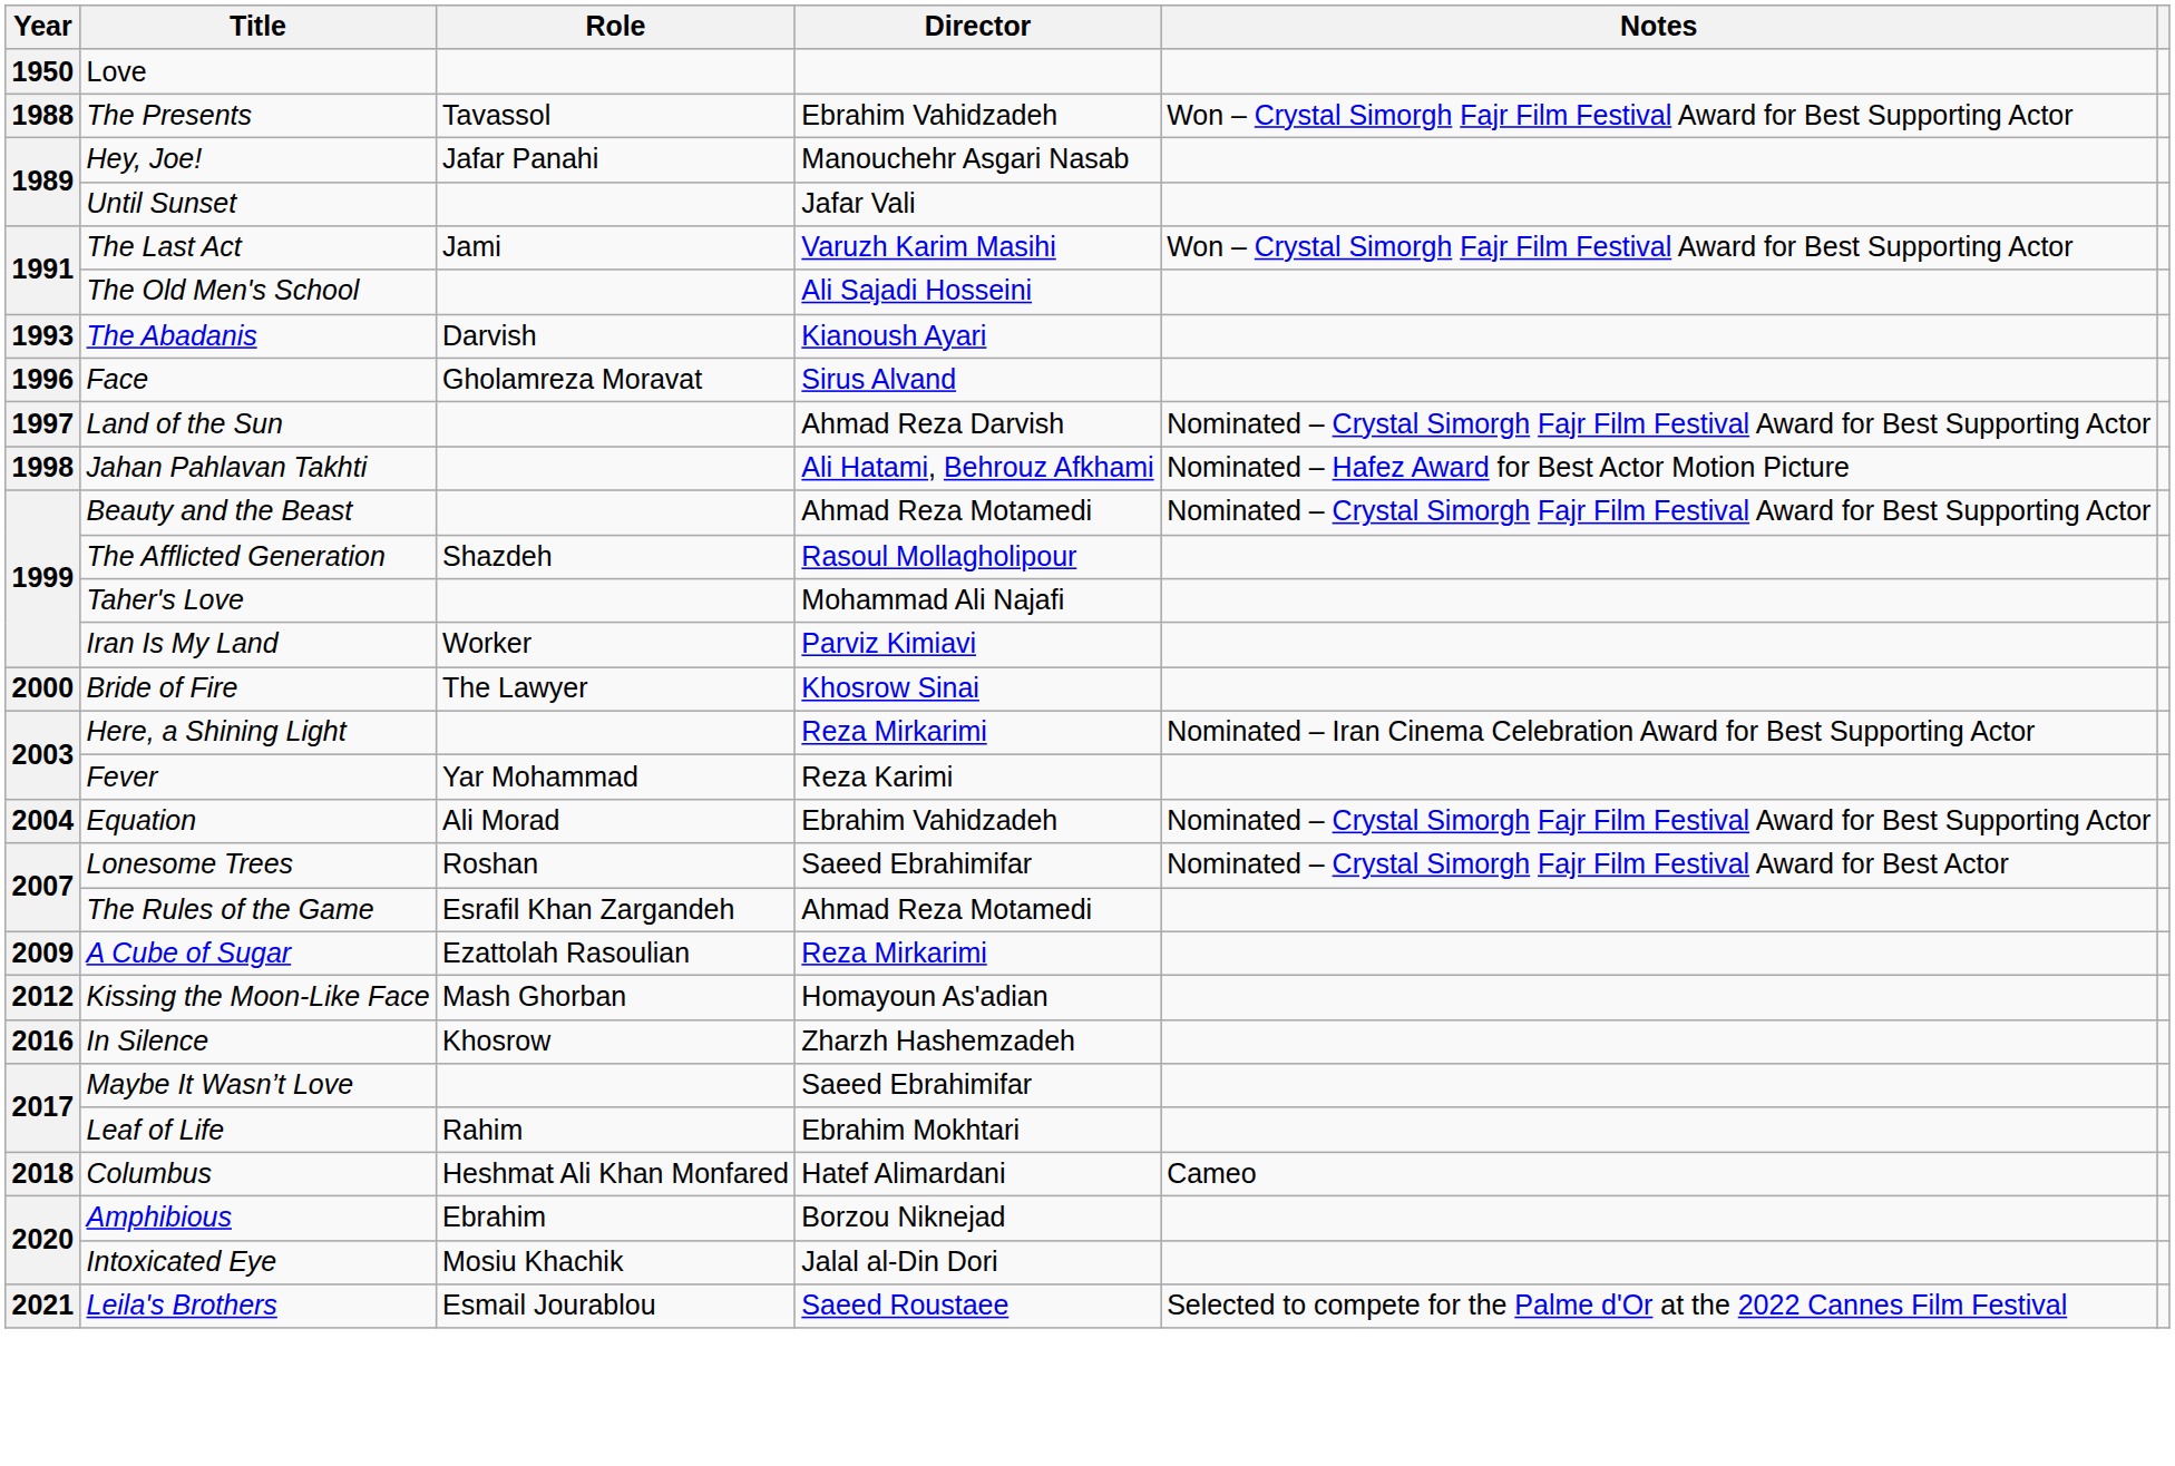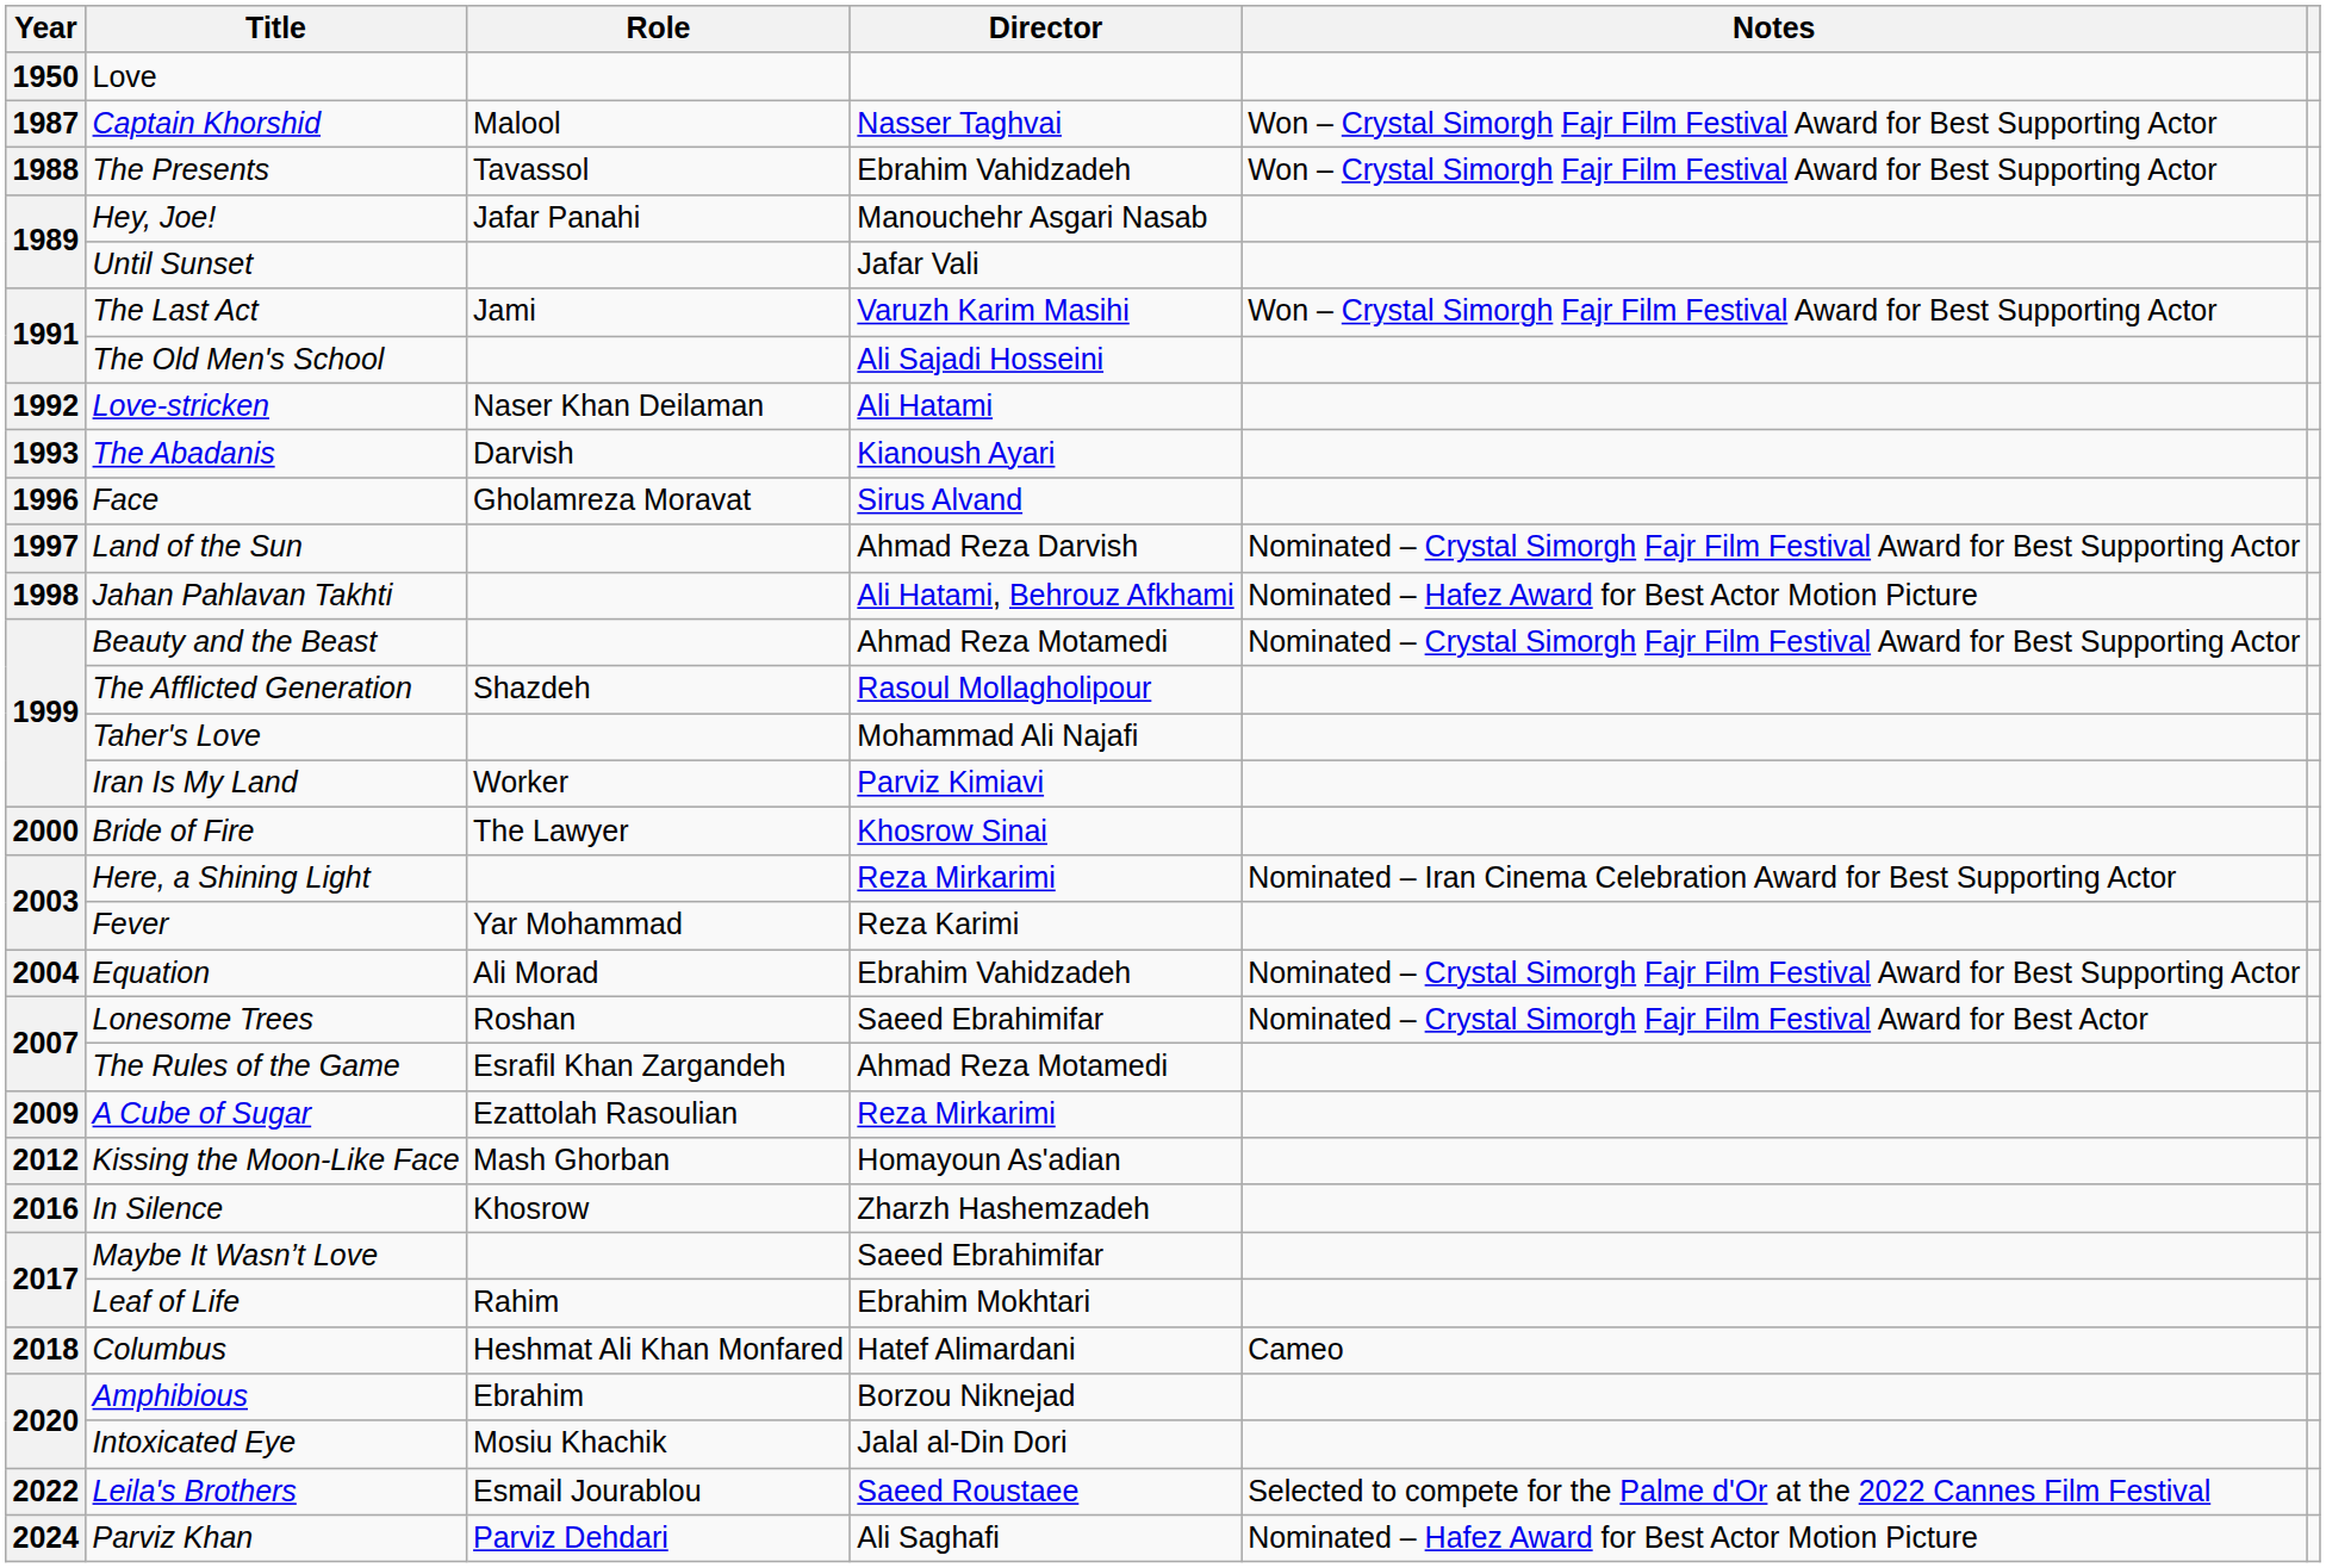 <table class="wikitable plainrowheaders sortable"  style=font-size:100%>
 <tr>
 <th scope="col">Year</th>
 <th scope="col">Title</th>
 <th scope="col">Role</th>
 <th scope="col">Director</th>
 <th scope="col" class="unsortable">Notes</th>
 <th scope="col" class="unsortable"></th>
 </tr>
 <tr>
 <th>1950</th>
 <td>Love</td>
 <td></td>
 <td></td>
 <td></td>
+<td></td>
+</tr>
+<tr>
+<th scope=row>1987</th>
+<td><em><a href='#'>Captain Khorshid</a></em></td>
+<td>Malool</td>
+<td><a href='#'>Nasser Taghvai</a></td>
+<td>Won – <a href='#'>Crystal Simorgh</a> <a href='#'>Fajr Film Festival</a> Award for Best Supporting Actor</td>
 <td></td>
 </tr>
 <tr>
 <th scope=row>1988</th>
 <td><em>The Presents</em></td>
 <td>Tavassol</td>
 <td>Ebrahim Vahidzadeh</td>
 <td>Won – <a href='#'>Crystal Simorgh</a> <a href='#'>Fajr Film Festival</a> Award for Best Supporting Actor</td>
 <td></td>
 </tr>
 <tr>
 <th scope=row rowspan="2">1989</th>
 <td><em>Hey, Joe!</em></td>
 <td>Jafar Panahi</td>
 <td>Manouchehr Asgari Nasab</td>
 <td></td>
 <td></td>
 </tr>
 <tr>
 <td><em>Until Sunset</em></td>
 <td></td>
 <td>Jafar Vali</td>
 <td></td>
 <td></td>
 </tr>
 <tr>
 <th scope=row rowspan="2">1991</th>
 <td><em>The Last Act</em></td>
 <td>Jami</td>
 <td><a href='#'>Varuzh Karim Masihi</a></td>
 <td>Won – <a href='#'>Crystal Simorgh</a> <a href='#'>Fajr Film Festival</a> Award for Best Supporting Actor</td>
 <td></td>
 </tr>
 <tr>
 <td><em>The Old Men's School</em></td>
 <td></td>
 <td><a href='#'>Ali Sajadi Hosseini</a></td>
+<td></td>
+<td></td>
+</tr>
+<tr>
+<th scope=row>1992</th>
+<td><em><a href='#'>Love-stricken</a></em></td>
+<td>Naser Khan Deilaman</td>
+<td><a href='#'>Ali Hatami</a></td>
 <td></td>
 <td></td>
 </tr>
 <tr>
 <th scope=row>1993</th>
 <td><em><a href='#'>The Abadanis</a></em></td>
 <td>Darvish</td>
 <td><a href='#'>Kianoush Ayari</a></td>
 <td></td>
 <td></td>
 </tr>
 <tr>
 <th scope=row>1996</th>
 <td><em>Face</em></td>
 <td>Gholamreza Moravat</td>
 <td><a href='#'>Sirus Alvand</a></td>
 <td></td>
 <td></td>
 </tr>
 <tr>
 <th scope=row>1997</th>
 <td><em>Land of the Sun</em></td>
 <td></td>
 <td>Ahmad Reza Darvish</td>
 <td>Nominated – <a href='#'>Crystal Simorgh</a> <a href='#'>Fajr Film Festival</a> Award for Best Supporting Actor</td>
 <td></td>
 </tr>
 <tr>
 <th scope=row>1998</th>
 <td><em>Jahan Pahlavan</em> <em>Takhti</em></td>
 <td></td>
 <td><a href='#'>Ali Hatami</a>, <a href='#'>Behrouz Afkhami</a></td>
 <td>Nominated – <a href='#'>Hafez Award</a> for Best Actor Motion Picture</td>
 <td></td>
 </tr>
 <tr>
 <th scope=row rowspan="4">1999</th>
 <td><em>Beauty and the Beast</em></td>
 <td></td>
 <td>Ahmad Reza Motamedi</td>
 <td>Nominated – <a href='#'>Crystal Simorgh</a> <a href='#'>Fajr Film Festival</a> Award for Best Supporting Actor</td>
 <td></td>
 </tr>
 <tr>
 <td><em>The Afflicted Generation</em></td>
 <td>Shazdeh</td>
 <td><a href='#'>Rasoul Mollagholipour</a></td>
 <td></td>
 <td></td>
 </tr>
 <tr>
 <td><em>Taher's Love</em></td>
 <td></td>
 <td>Mohammad Ali Najafi</td>
 <td></td>
 <td></td>
 </tr>
 <tr>
 <td><em>Iran Is My Land</em></td>
 <td>Worker</td>
 <td><a href='#'>Parviz Kimiavi</a></td>
 <td></td>
 <td></td>
 </tr>
 <tr>
 <th scope=row>2000</th>
 <td><em>Bride of Fire</em></td>
 <td>The Lawyer</td>
 <td><a href='#'>Khosrow Sinai</a></td>
 <td></td>
 <td></td>
 </tr>
 <tr>
 <th scope=row rowspan="2">2003</th>
 <td><em>Here, a Shining Light</em></td>
 <td></td>
 <td><a href='#'>Reza Mirkarimi</a></td>
 <td>Nominated – Iran Cinema Celebration Award for Best Supporting Actor</td>
 <td></td>
 </tr>
 <tr>
 <td><em>Fever</em></td>
 <td>Yar Mohammad</td>
 <td>Reza Karimi</td>
 <td></td>
 <td></td>
 </tr>
 <tr>
 <th scope=row>2004</th>
 <td><em>Equation</em></td>
 <td>Ali Morad</td>
 <td>Ebrahim Vahidzadeh</td>
 <td>Nominated – <a href='#'>Crystal Simorgh</a> <a href='#'>Fajr Film Festival</a> Award for Best Supporting Actor</td>
 <td></td>
 </tr>
 <tr>
 <th scope=row rowspan="2">2007</th>
 <td><em>Lonesome Trees</em></td>
 <td>Roshan</td>
 <td>Saeed Ebrahimifar</td>
 <td>Nominated – <a href='#'>Crystal Simorgh</a> <a href='#'>Fajr Film Festival</a> Award for Best Actor</td>
 <td></td>
 </tr>
 <tr>
 <td><em>The Rules of the Game</em></td>
 <td>Esrafil Khan Zargandeh</td>
 <td>Ahmad Reza Motamedi</td>
 <td></td>
 <td></td>
 </tr>
 <tr>
 <th scope=row>2009</th>
 <td><em><a href='#'>A Cube of Sugar</a></em></td>
 <td>Ezattolah Rasoulian</td>
 <td><a href='#'>Reza Mirkarimi</a></td>
 <td></td>
 <td></td>
 </tr>
 <tr>
 <th scope=row>2012</th>
 <td><em>Kissing the Moon-Like Face</em></td>
 <td>Mash Ghorban</td>
 <td>Homayoun As'adian</td>
 <td></td>
 <td></td>
 </tr>
 <tr>
 <th scope=row>2016</th>
 <td><em>In Silence</em></td>
 <td>Khosrow</td>
 <td>Zharzh Hashemzadeh</td>
 <td></td>
 <td></td>
 </tr>
 <tr>
 <th scope=row rowspan="2">2017</th>
 <td><em>Maybe It Wasn’t Love</em></td>
 <td></td>
 <td>Saeed Ebrahimifar</td>
 <td></td>
 <td></td>
 </tr>
 <tr>
 <td><em>Leaf of Life</em></td>
 <td>Rahim</td>
 <td>Ebrahim Mokhtari</td>
 <td></td>
 <td></td>
 </tr>
 <tr>
 <th scope=row>2018</th>
 <td><em>Columbus</em></td>
 <td>Heshmat Ali Khan Monfared</td>
 <td>Hatef Alimardani</td>
 <td>Cameo</td>
 <td></td>
 </tr>
 <tr>
 <th scope=row rowspan="2">2020</th>
 <td><em><a href='#'>Amphibious</a></em></td>
 <td>Ebrahim</td>
 <td>Borzou Niknejad</td>
 <td></td>
 <td></td>
 </tr>
 <tr>
 <td><em>Intoxicated Eye</em></td>
 <td>Mosiu Khachik</td>
 <td>Jalal al-Din Dori</td>
 <td></td>
 <td></td>
 </tr>
 <tr>
-<th scope=row>2021</th>
+<th scope=row>2022</th>
 <td><em><a href='#'>Leila's Brothers</a></em></td>
 <td>Esmail Jourablou</td>
 <td><a href='#'>Saeed Roustaee</a></td>
 <td>Selected to compete for the <a href='#'>Palme d'Or</a> at the <a href='#'>2022 Cannes Film Festival</a></td>
 <td></td>
 </tr>
+<tr>
+<th scope=row>2024</th>
+<td><em>Parviz Khan</em></td>
+<td><a href='#'>Parviz Dehdari</a></td>
+<td>Ali Saghafi</td>
+<td>Nominated – <a href='#'>Hafez Award</a> for Best Actor Motion Picture</td>
+<td></td>
+</tr>
 </table>
